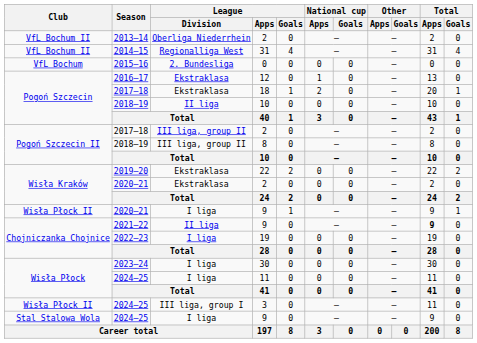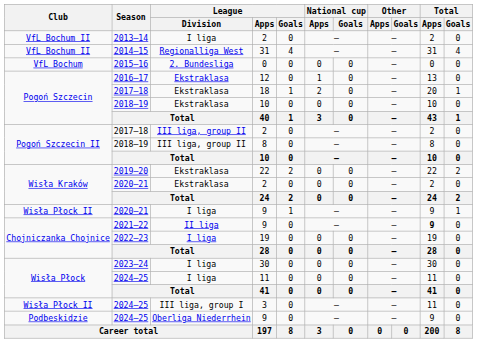 <table class="wikitable" style="text-align:center">
 <tr>
 <th rowspan="2">Club</th>
 <th rowspan="2">Season</th>
 <th colspan="3">League</th>
 <th colspan="2">National cup</th>
 <th colspan="2">Other</th>
 <th colspan="2">Total</th>
 </tr>
 <tr>
 <th>Division</th>
 <th>Apps</th>
 <th>Goals</th>
 <th>Apps</th>
 <th>Goals</th>
 <th>Apps</th>
 <th>Goals</th>
 <th>Apps</th>
 <th>Goals</th>
 </tr>
 <tr>
 <td><a href='#'>VfL Bochum II</a></td>
 <td><a href='#'>2013–14</a></td>
-<td><a href='#'>Oberliga Niederrhein</a></td>
+<td>I liga</td>
 <td>2</td>
 <td>0</td>
 <td colspan="2">—</td>
 <td colspan="2">—</td>
 <td>2</td>
 <td>0</td>
 </tr>
 <tr>
 <td><a href='#'>VfL Bochum II</a></td>
 <td><a href='#'>2014–15</a></td>
 <td><a href='#'>Regionalliga West</a></td>
 <td>31</td>
 <td>4</td>
 <td colspan="2">—</td>
 <td colspan="2">—</td>
 <td>31</td>
 <td>4</td>
 </tr>
 <tr>
 <td><a href='#'>VfL Bochum</a></td>
 <td><a href='#'>2015–16</a></td>
 <td><a href='#'>2. Bundesliga</a></td>
 <td>0</td>
 <td>0</td>
 <td>0</td>
 <td>0</td>
 <td colspan="2">—</td>
 <td>0</td>
 <td>0</td>
 </tr>
 <tr>
 <td rowspan="4"><a href='#'>Pogoń Szczecin</a></td>
 <td><a href='#'>2016–17</a></td>
 <td><a href='#'>Ekstraklasa</a></td>
 <td>12</td>
 <td>0</td>
 <td>1</td>
 <td>0</td>
 <td colspan="2">—</td>
 <td>13</td>
 <td>0</td>
 </tr>
 <tr>
 <td><a href='#'>2017–18</a></td>
 <td>Ekstraklasa</td>
 <td>18</td>
 <td>1</td>
 <td>2</td>
 <td>0</td>
 <td colspan="2">—</td>
 <td>20</td>
 <td>1</td>
 </tr>
 <tr>
 <td><a href='#'>2018–19</a></td>
-<td><a href='#'>II liga</a></td>
+<td>Ekstraklasa</td>
 <td>10</td>
 <td>0</td>
 <td>0</td>
 <td>0</td>
 <td colspan="2">—</td>
 <td>10</td>
 <td>0</td>
 </tr>
 <tr>
 <th colspan="2">Total</th>
 <th>40</th>
 <th>1</th>
 <th>3</th>
 <th>0</th>
 <th colspan="2">—</th>
 <th>43</th>
 <th>1</th>
 </tr>
 <tr>
 <td rowspan="3"><a href='#'>Pogoń Szczecin II</a></td>
 <td>2017–18</td>
 <td><a href='#'>III liga, group II</a></td>
 <td>2</td>
 <td>0</td>
 <td colspan="2">—</td>
 <td colspan="2">—</td>
 <td>2</td>
 <td>0</td>
 </tr>
 <tr>
 <td>2018–19</td>
 <td>III liga, group II</td>
 <td>8</td>
 <td>0</td>
 <td colspan="2">—</td>
 <td colspan="2">—</td>
 <td>8</td>
 <td>0</td>
 </tr>
 <tr>
 <th colspan="2">Total</th>
 <th>10</th>
 <th>0</th>
 <th colspan="2">—</th>
 <th colspan="2">—</th>
 <th>10</th>
 <th>0</th>
 </tr>
 <tr>
 <td rowspan="3"><a href='#'>Wisła Kraków</a></td>
 <td><a href='#'>2019–20</a></td>
 <td>Ekstraklasa</td>
 <td>22</td>
 <td>2</td>
 <td>0</td>
 <td>0</td>
 <td colspan="2">—</td>
 <td>22</td>
 <td>2</td>
 </tr>
 <tr>
 <td><a href='#'>2020–21</a></td>
 <td>Ekstraklasa</td>
 <td>2</td>
 <td>0</td>
 <td>0</td>
 <td>0</td>
 <td colspan="2">—</td>
 <td>2</td>
 <td>0</td>
 </tr>
 <tr>
 <th colspan="2">Total</th>
 <th>24</th>
 <th>2</th>
 <th>0</th>
 <th>0</th>
 <th colspan="2">—</th>
 <th>24</th>
 <th>2</th>
 </tr>
 <tr>
 <td><a href='#'>Wisła Płock II</a></td>
 <td><a href='#'>2020–21</a></td>
 <td>I liga</td>
 <td>9</td>
 <td>1</td>
 <td colspan="2">—</td>
 <td colspan="2">—</td>
 <td>9</td>
 <td>1</td>
 </tr>
 <tr>
 <td rowspan="3"><a href='#'>Chojniczanka Chojnice</a></td>
 <td><a href='#'>2021–22</a></td>
 <td><a href='#'>II liga</a></td>
 <td>9</td>
 <td>0</td>
 <td colspan="2">—</td>
 <td colspan="2">—</td>
 <td><strong>9</strong></td>
 <td>0</td>
 </tr>
 <tr>
 <td><a href='#'>2022–23</a></td>
 <td><a href='#'>I liga</a></td>
 <td>19</td>
 <td>0</td>
 <td>0</td>
 <td>0</td>
 <td colspan="2">—</td>
 <td>19</td>
 <td>0</td>
 </tr>
 <tr>
 <th colspan="2">Total</th>
 <th>28</th>
 <th>0</th>
 <th>0</th>
 <th>0</th>
 <th colspan="2">—</th>
 <th>28</th>
 <th>0</th>
 </tr>
 <tr>
 <td rowspan="3"><a href='#'>Wisła Płock</a></td>
 <td><a href='#'>2023–24</a></td>
 <td>I liga</td>
 <td>30</td>
 <td>0</td>
 <td>0</td>
 <td>0</td>
 <td colspan="2">—</td>
 <td>30</td>
 <td>0</td>
 </tr>
 <tr>
 <td><a href='#'>2024–25</a></td>
 <td>I liga</td>
 <td>11</td>
 <td>0</td>
 <td>0</td>
 <td>0</td>
 <td colspan="2">—</td>
 <td>11</td>
 <td>0</td>
 </tr>
 <tr>
 <th colspan="2">Total</th>
 <th>41</th>
 <th>0</th>
 <th>0</th>
 <th>0</th>
 <th colspan="2">—</th>
 <th>41</th>
 <th>0</th>
 </tr>
 <tr>
 <td><a href='#'>Wisła Płock II</a></td>
 <td><a href='#'>2024–25</a></td>
 <td>III liga, group I</td>
 <td>3</td>
 <td>0</td>
 <td colspan="2">—</td>
 <td colspan="2">—</td>
 <td>11</td>
 <td>0</td>
 </tr>
 <tr>
-<td><a href='#'>Stal Stalowa Wola</a></td>
+<td><a href='#'>Podbeskidzie</a></td>
 <td><a href='#'>2024–25</a></td>
-<td>I liga</td>
+<td><a href='#'>Oberliga Niederrhein</a></td>
 <td>9</td>
 <td>0</td>
 <td colspan="2">—</td>
 <td colspan="2">—</td>
 <td>9</td>
 <td>0</td>
 </tr>
 <tr>
 <th colspan="3">Career total</th>
 <th>197</th>
 <th>8</th>
 <th>3</th>
 <th>0</th>
 <th>0</th>
 <th>0</th>
 <th>200</th>
 <th>8</th>
 </tr>
 </table>
